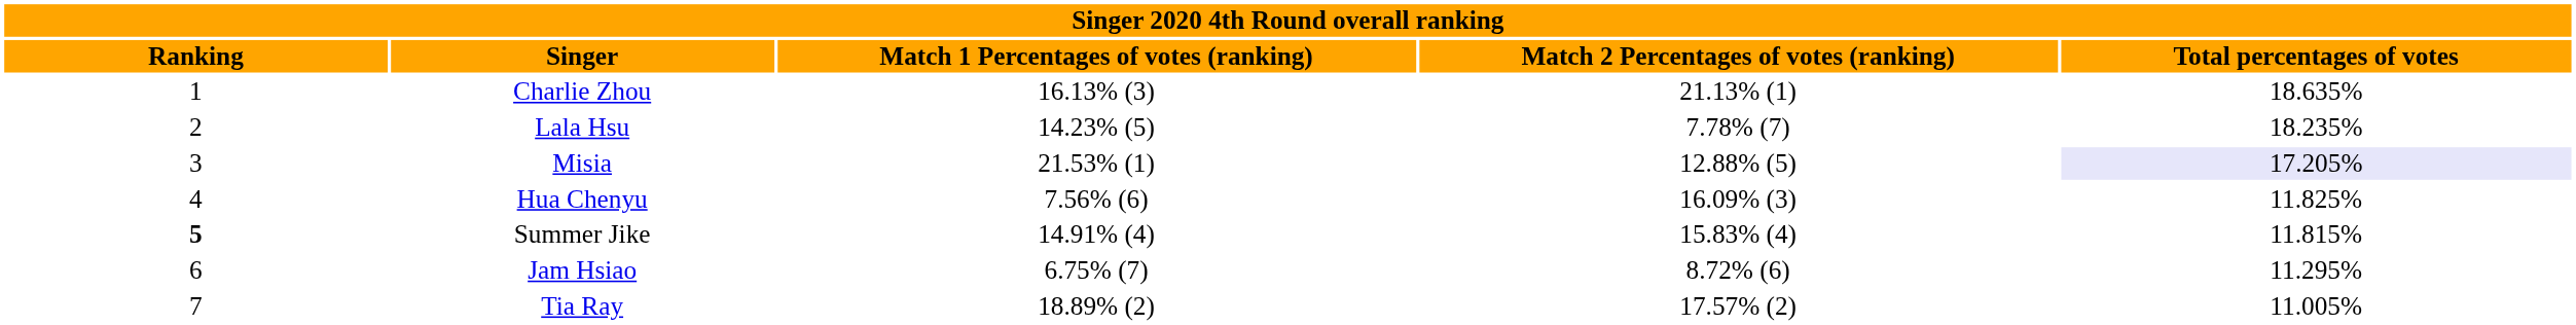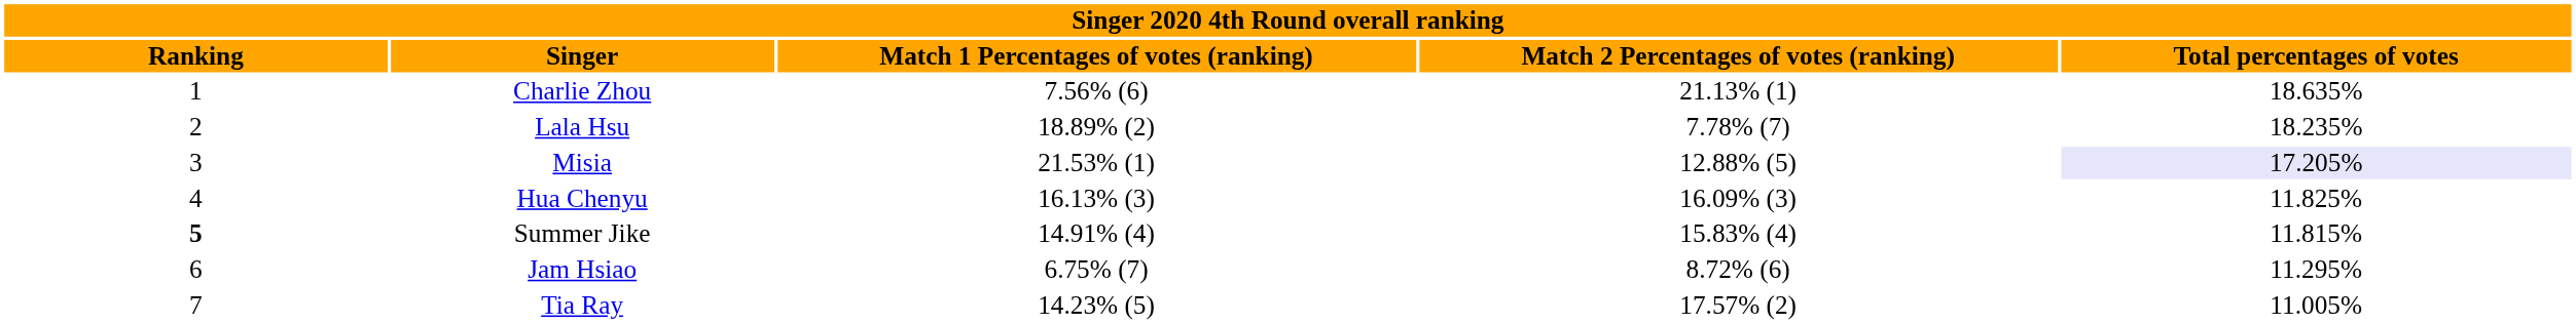 <table width="100%" style="text-align:center">
 <tr style="background:orange">
 <td colspan="5"><div><strong>Singer 2020 4th Round overall ranking</strong></div></td>
 </tr>
 <tr style="background:orange">
 <td style="width:15%"><strong>Ranking</strong></td>
 <td style="width:15%"><strong>Singer</strong></td>
 <td style="width:25%"><strong>Match 1 Percentages of votes (ranking)</strong></td>
 <td style="width:25%"><strong>Match 2 Percentages of votes (ranking)</strong></td>
 <td style="width:20%"><strong>Total percentages of votes</strong></td>
 </tr>
 <tr>
 <td>1</td>
 <td><a href='#'>Charlie Zhou</a></td>
-<td>16.13% (3)</td>
+<td>7.56% (6)</td>
 <td>21.13% (1)</td>
 <td>18.635%</td>
 </tr>
 <tr>
 <td>2</td>
 <td><a href='#'>Lala Hsu</a></td>
-<td>14.23% (5)</td>
+<td>18.89% (2)</td>
 <td>7.78% (7)</td>
 <td>18.235%</td>
 </tr>
 <tr>
 <td>3</td>
 <td><a href='#'>Misia</a></td>
 <td>21.53% (1)</td>
 <td>12.88% (5)</td>
 <td style="background: lavender;">17.205%</td>
 </tr>
 <tr>
 <td>4</td>
 <td><a href='#'>Hua Chenyu</a></td>
-<td>7.56% (6)</td>
+<td>16.13% (3)</td>
 <td>16.09% (3)</td>
 <td>11.825%</td>
 </tr>
 <tr>
 <td><strong>5</strong></td>
 <td>Summer Jike</td>
 <td>14.91% (4)</td>
 <td>15.83% (4)</td>
 <td>11.815%</td>
 </tr>
 <tr>
 <td>6</td>
 <td><a href='#'>Jam Hsiao</a></td>
 <td>6.75% (7)</td>
 <td>8.72% (6)</td>
 <td>11.295%</td>
 </tr>
 <tr>
 <td>7</td>
 <td><a href='#'>Tia Ray</a></td>
-<td>18.89% (2)</td>
+<td>14.23% (5)</td>
 <td>17.57% (2)</td>
 <td>11.005%</td>
 </tr>
 <tr>
 </tr>
 </table>
